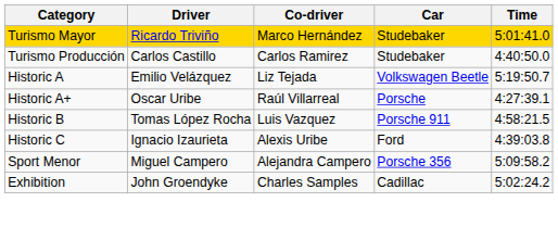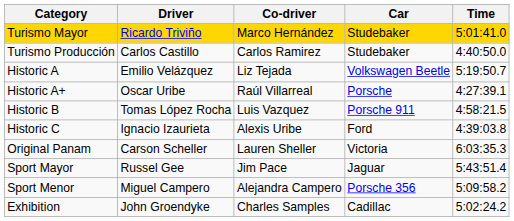 <table class="wikitable">
 <tr>
 <th>Category</th>
 <th>Driver</th>
 <th>Co-driver</th>
 <th>Car</th>
 <th>Time</th>
 </tr>
 <tr style="background:gold;">
 <td>Turismo Mayor</td>
 <td> <a href='#'>Ricardo Triviño</a></td>
 <td> Marco Hernández</td>
 <td>Studebaker</td>
 <td>5:01:41.0</td>
 </tr>
 <tr>
 <td>Turismo Producción</td>
 <td> Carlos Castillo</td>
 <td> Carlos Ramirez</td>
 <td>Studebaker</td>
 <td>4:40:50.0</td>
 </tr>
 <tr>
 <td>Historic A</td>
 <td> Emilio Velázquez</td>
 <td> Liz Tejada</td>
 <td><a href='#'>Volkswagen Beetle</a></td>
 <td>5:19:50.7</td>
 </tr>
 <tr>
 <td>Historic A+</td>
 <td> Oscar Uribe</td>
 <td> Raúl Villarreal</td>
 <td><a href='#'>Porsche</a></td>
 <td>4:27:39.1</td>
 </tr>
 <tr>
 <td>Historic B</td>
 <td> Tomas López Rocha</td>
 <td> Luis Vazquez</td>
 <td><a href='#'>Porsche 911</a></td>
 <td>4:58:21.5</td>
 </tr>
 <tr>
 <td>Historic C</td>
 <td> Ignacio Izaurieta</td>
 <td> Alexis Uribe</td>
 <td>Ford</td>
 <td>4:39:03.8</td>
 </tr>
 <tr>
+<td>Original Panam</td>
+<td> Carson Scheller</td>
+<td> Lauren Sheller</td>
+<td>Victoria</td>
+<td>6:03:35.3</td>
+</tr>
+<tr>
+<td>Sport Mayor</td>
+<td> Russel Gee</td>
+<td> Jim Pace</td>
+<td>Jaguar</td>
+<td>5:43:51.4</td>
+</tr>
+<tr>
 <td>Sport Menor</td>
 <td> Miguel Campero</td>
 <td> Alejandra Campero</td>
 <td><a href='#'>Porsche 356</a></td>
 <td>5:09:58.2</td>
 </tr>
 <tr>
 <td>Exhibition</td>
 <td> John Groendyke</td>
 <td> Charles Samples</td>
 <td>Cadillac</td>
 <td>5:02:24.2</td>
 </tr>
 </table>
